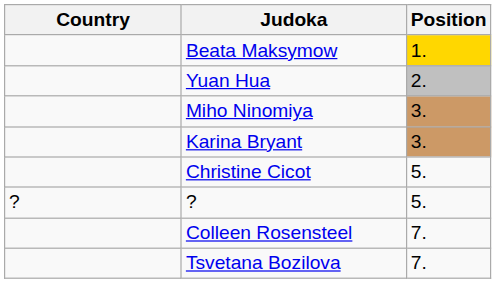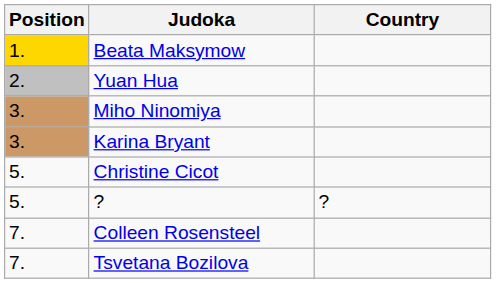 <table class=wikitable>
 <tr>
+<th>Position</th>
+<th width=180>Judoka</th>
 <th width=140>Country</th>
-<th width=180>Judoka</th>
-<th>Position</th>
 </tr>
 <tr>
+<td bgcolor=gold>1.</td>
+<td><a href='#'>Beata Maksymow</a></td>
 <td></td>
-<td><a href='#'>Beata Maksymow</a></td>
-<td bgcolor=gold>1.</td>
 </tr>
 <tr>
+<td bgcolor=silver>2.</td>
+<td><a href='#'>Yuan Hua</a></td>
 <td></td>
-<td><a href='#'>Yuan Hua</a></td>
-<td bgcolor=silver>2.</td>
 </tr>
 <tr>
+<td bgcolor=CC9966>3.</td>
+<td><a href='#'>Miho Ninomiya</a></td>
 <td></td>
-<td><a href='#'>Miho Ninomiya</a></td>
-<td bgcolor=CC9966>3.</td>
 </tr>
 <tr>
+<td bgcolor=CC9966>3.</td>
+<td><a href='#'>Karina Bryant</a></td>
 <td></td>
-<td><a href='#'>Karina Bryant</a></td>
-<td bgcolor=CC9966>3.</td>
 </tr>
 <tr>
+<td>5.</td>
+<td><a href='#'>Christine Cicot</a></td>
 <td></td>
-<td><a href='#'>Christine Cicot</a></td>
-<td>5.</td>
 </tr>
 <tr>
+<td>5.</td>
 <td>?</td>
 <td>?</td>
-<td>5.</td>
 </tr>
 <tr>
+<td>7.</td>
+<td><a href='#'>Colleen Rosensteel</a></td>
 <td></td>
-<td><a href='#'>Colleen Rosensteel</a></td>
-<td>7.</td>
 </tr>
 <tr>
+<td>7.</td>
+<td><a href='#'>Tsvetana Bozilova</a></td>
 <td></td>
-<td><a href='#'>Tsvetana Bozilova</a></td>
-<td>7.</td>
 </tr>
 </table>
